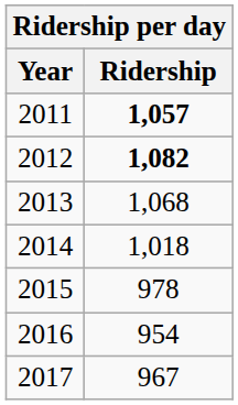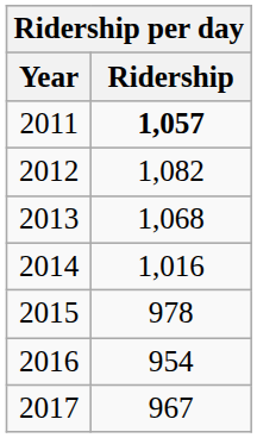 <table class="wikitable" style="margin: 1em 0.2em; text-align: center;">
 <tr style="background: #ddd;">
 <th colspan="2">Ridership per day </th>
 </tr>
 <tr>
 <th>Year</th>
 <th>Ridership</th>
 </tr>
 <tr>
 <td>2011</td>
 <td><strong>1,057</strong></td>
 </tr>
 <tr>
 <td>2012</td>
-<td><strong>1,082</strong></td>
+<td>1,082</td>
 </tr>
 <tr>
 <td>2013</td>
 <td>1,068</td>
 </tr>
 <tr>
 <td>2014</td>
-<td>1,018</td>
+<td>1,016</td>
 </tr>
 <tr>
 <td>2015</td>
 <td>978</td>
 </tr>
 <tr>
 <td>2016</td>
 <td>954</td>
 </tr>
 <tr>
 <td>2017</td>
 <td>967</td>
 </tr>
 </table>
